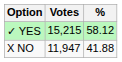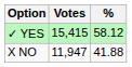 <table class="wikitable">
 <tr>
 <th>Option</th>
 <th>Votes</th>
 <th>%</th>
 </tr>
 <tr>
 <td style=background:#bbf8be>✓ YES</td>
-<td style=background:#bbf8be>15,215</td>
+<td style=background:#bbf8be>15,415</td>
 <td style=background:#bbf8be>58.12</td>
 </tr>
 <tr>
 <td>X NO</td>
 <td>11,947</td>
 <td>41.88</td>
 </tr>
 </table>
